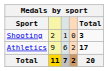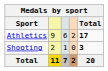 <table class="wikitable" style="font-size:85%; float:right;">
 <tr style="background:#efefef;">
 <th colspan=5>Medals by sport</th>
 </tr>
 <tr>
 <th>Sport</th>
 <td bgcolor=F7F6A8></td>
 <td bgcolor=DCE5E5></td>
 <td bgcolor=FFDAB9></td>
 <th>Total</th>
 </tr>
 <tr>
+<td><a href='#'>Athletics</a></td>
+<td bgcolor=F7F6A8>9</td>
+<td bgcolor=DCE5E5>6</td>
+<td bgcolor=FFDAB9>2</td>
+<td><strong>17</strong></td>
+</tr>
+<tr>
 <td><a href='#'>Shooting</a></td>
 <td bgcolor=F7F6A8>2</td>
 <td bgcolor=DCE5E5>1</td>
 <td bgcolor=FFDAB9>0</td>
 <td><strong>3</strong></td>
-</tr>
-<tr>
-<td><a href='#'>Athletics</a></td>
-<td bgcolor=F7F6A8>9</td>
-<td bgcolor=DCE5E5>6</td>
-<td bgcolor=FFDAB9>2</td>
-<td><strong>17</strong></td>
 </tr>
 <tr>
 <th>Total</th>
 <th style=background:gold>11</th>
 <th style=background:silver>7</th>
 <th style=background:#c96>2</th>
 <th>20</th>
 </tr>
 </table>
